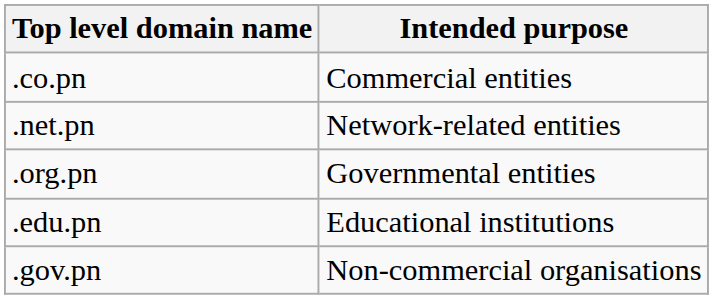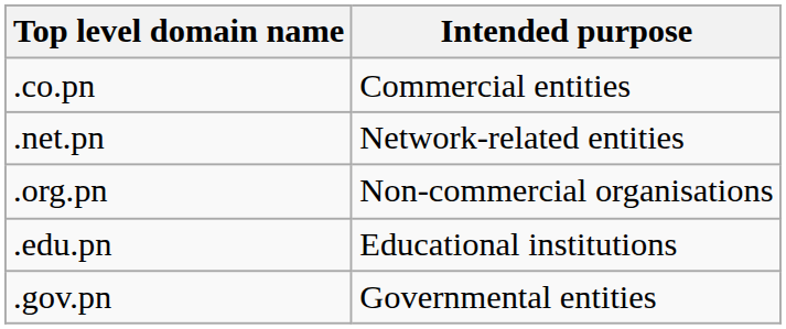 <table class="wikitable">
 <tr>
 <th>Top level domain name</th>
 <th>Intended purpose</th>
 </tr>
 <tr>
 <td>.co.pn</td>
 <td>Commercial entities</td>
 </tr>
 <tr>
 <td>.net.pn</td>
 <td>Network-related entities</td>
 </tr>
 <tr>
 <td>.org.pn</td>
-<td>Governmental entities</td>
+<td>Non-commercial organisations</td>
 </tr>
 <tr>
 <td>.edu.pn</td>
 <td>Educational institutions</td>
 </tr>
 <tr>
 <td>.gov.pn</td>
-<td>Non-commercial organisations</td>
+<td>Governmental entities</td>
 </tr>
 </table>
